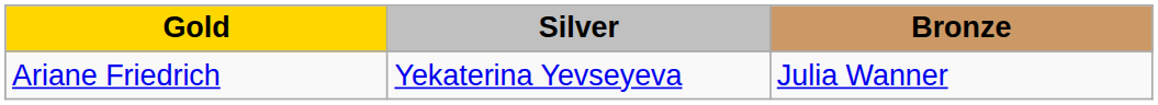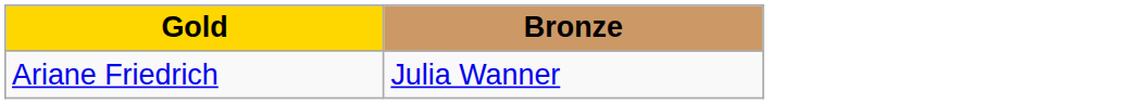 <table class="wikitable" style="text-align:left">
 <tr align="center">
 <td width=200 bgcolor=gold><strong>Gold</strong></td>
-<td width=200 bgcolor=silver><strong>Silver</strong></td>
 <td width=200 bgcolor=CC9966><strong>Bronze</strong></td>
 </tr>
 <tr>
 <td><a href='#'>Ariane Friedrich</a><br><em></em></td>
-<td><a href='#'>Yekaterina Yevseyeva</a><br><em></em></td>
 <td><a href='#'>Julia Wanner</a><br><em></em></td>
 </tr>
 </table>
